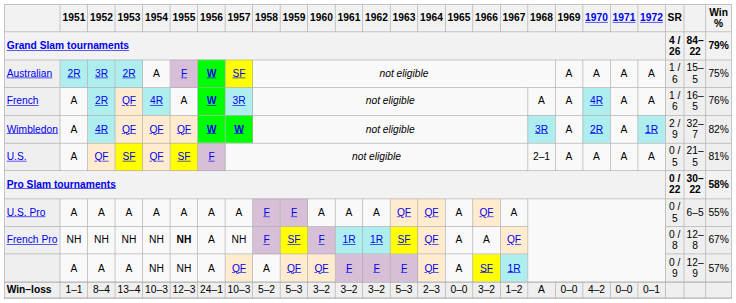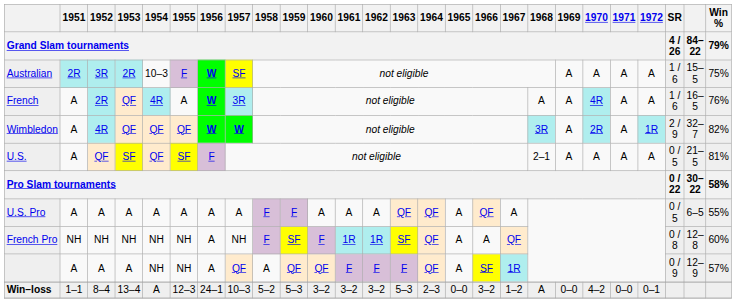 <table class="wikitable" style="text-align:center; font-size:100%;">
 <tr style="background:#efefef;">
 <th style="width:100px;"></th>
 <th>1951</th>
 <th>1952</th>
 <th>1953</th>
 <th>1954</th>
 <th>1955</th>
 <th>1956</th>
 <th>1957</th>
 <th>1958</th>
 <th>1959</th>
 <th>1960</th>
 <th>1961</th>
 <th>1962</th>
 <th>1963</th>
 <th>1964</th>
 <th>1965</th>
 <th>1966</th>
 <th>1967</th>
 <th>1968</th>
 <th>1969</th>
 <th><a href='#'>1970</a></th>
 <th><a href='#'>1971</a></th>
 <th><a href='#'>1972</a></th>
 <th style="width:45px;">SR</th>
 <th style="width:45px;"></th>
 <th style="width:45px;">Win %</th>
 </tr>
 <tr>
 <th style="text-align:left;" colspan=23><a href='#'>Grand Slam tournaments</a></th>
 <th>4 / 26</th>
 <th>84–22</th>
 <th>79%</th>
 </tr>
 <tr>
 <td bgcolor=EFEFEF style="text-align:left;"><a href='#'>Australian</a></td>
 <td bgcolor=afeeee><a href='#'>2R</a></td>
 <td bgcolor=afeeee><a href='#'>3R</a></td>
 <td bgcolor=afeeee><a href='#'>2R</a></td>
-<td>A</td>
+<td>10–3</td>
 <td bgcolor=thistle><a href='#'>F</a></td>
 <td bgcolor=lime><strong><a href='#'>W</a></strong></td>
 <td bgcolor=yellow><a href='#'>SF</a></td>
 <td colspan="11"><em>not eligible</em></td>
 <td>A</td>
 <td>A</td>
 <td>A</td>
 <td>A</td>
 <td bgcolor=efefef>1 / 6</td>
 <td bgcolor=efefef>15–5</td>
 <td bgcolor=efefef>75%</td>
 </tr>
 <tr>
 <td bgcolor=EFEFEF style="text-align:left;"><a href='#'>French</a></td>
 <td>A</td>
 <td bgcolor=afeeee><a href='#'>2R</a></td>
 <td bgcolor=ffebcd><a href='#'>QF</a></td>
 <td bgcolor=afeeee><a href='#'>4R</a></td>
 <td>A</td>
 <td bgcolor=lime><strong><a href='#'>W</a></strong></td>
 <td bgcolor=afeeee><a href='#'>3R</a></td>
 <td colspan="10"><em>not eligible</em></td>
 <td>A</td>
 <td>A</td>
 <td bgcolor=afeeee><a href='#'>4R</a></td>
 <td>A</td>
 <td>A</td>
 <td bgcolor=efefef>1 / 6</td>
 <td bgcolor=efefef>16–5</td>
 <td bgcolor=efefef>76%</td>
 </tr>
 <tr>
 <td bgcolor=EFEFEF style="text-align:left;"><a href='#'>Wimbledon</a></td>
 <td>A</td>
 <td bgcolor=afeeee><a href='#'>4R</a></td>
 <td bgcolor=ffebcd><a href='#'>QF</a></td>
 <td bgcolor=ffebcd><a href='#'>QF</a></td>
 <td bgcolor=ffebcd><a href='#'>QF</a></td>
 <td bgcolor=lime><strong><a href='#'>W</a></strong></td>
 <td bgcolor=lime><strong><a href='#'>W</a></strong></td>
 <td colspan="10"><em>not eligible</em></td>
 <td bgcolor=afeeee><a href='#'>3R</a></td>
 <td>A</td>
 <td bgcolor=afeeee><a href='#'>2R</a></td>
 <td>A</td>
 <td bgcolor=afeeee><a href='#'>1R</a></td>
 <td bgcolor=efefef>2 / 9</td>
 <td bgcolor=efefef>32–7</td>
 <td bgcolor=efefef>82%</td>
 </tr>
 <tr>
 <td bgcolor=EFEFEF style="text-align:left;"><a href='#'>U.S.</a></td>
 <td>A</td>
 <td bgcolor=ffebcd><a href='#'>QF</a></td>
 <td bgcolor=yellow><a href='#'>SF</a></td>
 <td bgcolor=ffebcd><a href='#'>QF</a></td>
 <td bgcolor=yellow><a href='#'>SF</a></td>
 <td bgcolor=thistle><a href='#'>F</a></td>
 <td colspan="11"><em>not eligible</em></td>
 <td>2–1</td>
 <td>A</td>
 <td>A</td>
 <td>A</td>
 <td>A</td>
 <td bgcolor=efefef>0 / 5</td>
 <td bgcolor=efefef>21–5</td>
 <td bgcolor=efefef>81%</td>
 </tr>
 <tr>
 <th style="text-align:left;" colspan=23><a href='#'>Pro Slam tournaments</a></th>
 <th>0 / 22</th>
 <th>30–22</th>
 <th>58%</th>
 </tr>
 <tr>
 <td style="text-align:left;" bgcolor=efefef><a href='#'>U.S. Pro</a></td>
 <td>A</td>
 <td>A</td>
 <td>A</td>
 <td>A</td>
 <td>A</td>
 <td>A</td>
 <td>A</td>
 <td bgcolor=thistle><a href='#'>F</a></td>
 <td bgcolor=thistle><a href='#'>F</a></td>
 <td>A</td>
 <td>A</td>
 <td>A</td>
 <td bgcolor=ffebcd><a href='#'>QF</a></td>
 <td bgcolor=ffebcd><a href='#'>QF</a></td>
 <td>A</td>
 <td bgcolor=ffebcd><a href='#'>QF</a></td>
 <td>A</td>
 <td rowspan=3 colspan=5></td>
 <td bgcolor=efefef>0 / 5</td>
 <td bgcolor=efefef>6–5</td>
 <td bgcolor=efefef>55%</td>
 </tr>
 <tr>
 <td style="text-align:left;" bgcolor=efefef><a href='#'>French Pro</a></td>
 <td>NH</td>
 <td>NH</td>
 <td>NH</td>
 <td>NH</td>
-<td><strong>NH</strong></td>
+<td>NH</td>
 <td>A</td>
 <td>NH</td>
 <td bgcolor=thistle><a href='#'>F</a></td>
 <td bgcolor=yellow><a href='#'>SF</a></td>
 <td bgcolor=thistle><a href='#'>F</a></td>
 <td bgcolor=afeeee><a href='#'>1R</a></td>
 <td bgcolor=afeeee><a href='#'>1R</a></td>
 <td bgcolor=yellow><a href='#'>SF</a></td>
 <td bgcolor=ffebcd><a href='#'>QF</a></td>
 <td>A</td>
 <td>A</td>
 <td bgcolor=ffebcd><a href='#'>QF</a></td>
 <td bgcolor=efefef>0 / 8</td>
 <td bgcolor=efefef>12–8</td>
-<td bgcolor=efefef>67%</td>
+<td bgcolor=efefef>60%</td>
 </tr>
 <tr>
 <td style="text-align:left;" bgcolor=efefef></td>
 <td>A</td>
 <td>A</td>
 <td>A</td>
 <td>NH</td>
 <td>NH</td>
 <td>A</td>
 <td bgcolor=ffebcd><a href='#'>QF</a></td>
 <td>A</td>
 <td bgcolor=ffebcd><a href='#'>QF</a></td>
 <td bgcolor=ffebcd><a href='#'>QF</a></td>
 <td bgcolor=thistle><a href='#'>F</a></td>
 <td bgcolor=thistle><a href='#'>F</a></td>
 <td bgcolor=thistle><a href='#'>F</a></td>
 <td bgcolor=ffebcd><a href='#'>QF</a></td>
 <td>A</td>
 <td bgcolor=yellow><a href='#'>SF</a></td>
 <td bgcolor=afeeee><a href='#'>1R</a></td>
 <td bgcolor=efefef>0 / 9</td>
 <td bgcolor=efefef>12–9</td>
 <td bgcolor=efefef>57%</td>
 </tr>
 <tr>
 </tr>
 <tr style="background:#efefef;">
 <td style="text-align:left;" bgcolor=efefef><strong>Win–loss</strong></td>
 <td>1–1</td>
 <td>8–4</td>
 <td>13–4</td>
-<td>10–3</td>
+<td>A</td>
 <td>12–3</td>
 <td>24–1</td>
 <td>10–3</td>
 <td>5–2</td>
 <td>5–3</td>
 <td>3–2</td>
 <td>3–2</td>
 <td>3–2</td>
 <td>5–3</td>
 <td>2–3</td>
 <td>0–0</td>
 <td>3–2</td>
 <td>1–2</td>
 <td>A</td>
 <td>0–0</td>
 <td>4–2</td>
 <td>0–0</td>
 <td>0–1</td>
 <td bgcolor=efefef></td>
 <td bgcolor=efefef></td>
 <td bgcolor=efefef></td>
 </tr>
 <tr>
 </tr>
 </table>
